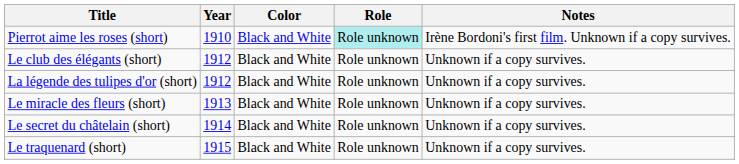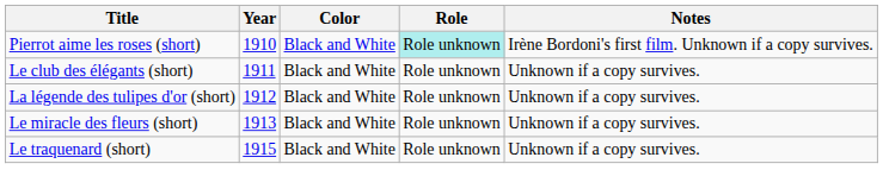 <table class="wikitable">
 <tr>
 <th>Title</th>
 <th>Year</th>
 <th>Color</th>
 <th>Role</th>
 <th>Notes</th>
 </tr>
 <tr>
 <td><a href='#'>Pierrot aime les roses</a> (<a href='#'>short</a>)</td>
 <td><a href='#'>1910</a></td>
 <td><a href='#'>Black and White</a></td>
 <td style="background: paleturquoise;">Role unknown</td>
 <td>Irène Bordoni's first <a href='#'>film</a>. Unknown if a copy survives.</td>
 </tr>
 <tr>
 <td><a href='#'>Le club des élégants</a> (short)</td>
-<td><a href='#'>1912</a></td>
+<td><a href='#'>1911</a></td>
 <td>Black and White</td>
 <td>Role unknown</td>
 <td>Unknown if a copy survives.</td>
 </tr>
 <tr>
 <td><a href='#'>La légende des tulipes d'or</a> (short)</td>
 <td><a href='#'>1912</a></td>
 <td>Black and White</td>
 <td>Role unknown</td>
 <td>Unknown if a copy survives.</td>
 </tr>
 <tr>
 <td><a href='#'>Le miracle des fleurs</a> (short)</td>
 <td><a href='#'>1913</a></td>
 <td>Black and White</td>
 <td>Role unknown</td>
 <td>Unknown if a copy survives.</td>
 </tr>
 <tr>
-<td><a href='#'>Le secret du châtelain</a> (short)</td>
-<td><a href='#'>1914</a></td>
-<td>Black and White</td>
-<td>Role unknown</td>
-<td>Unknown if a copy survives.</td>
-</tr>
-<tr>
 <td><a href='#'>Le traquenard</a> (short)</td>
 <td><a href='#'>1915</a></td>
 <td>Black and White</td>
 <td>Role unknown</td>
 <td>Unknown if a copy survives.</td>
 </tr>
 </table>
